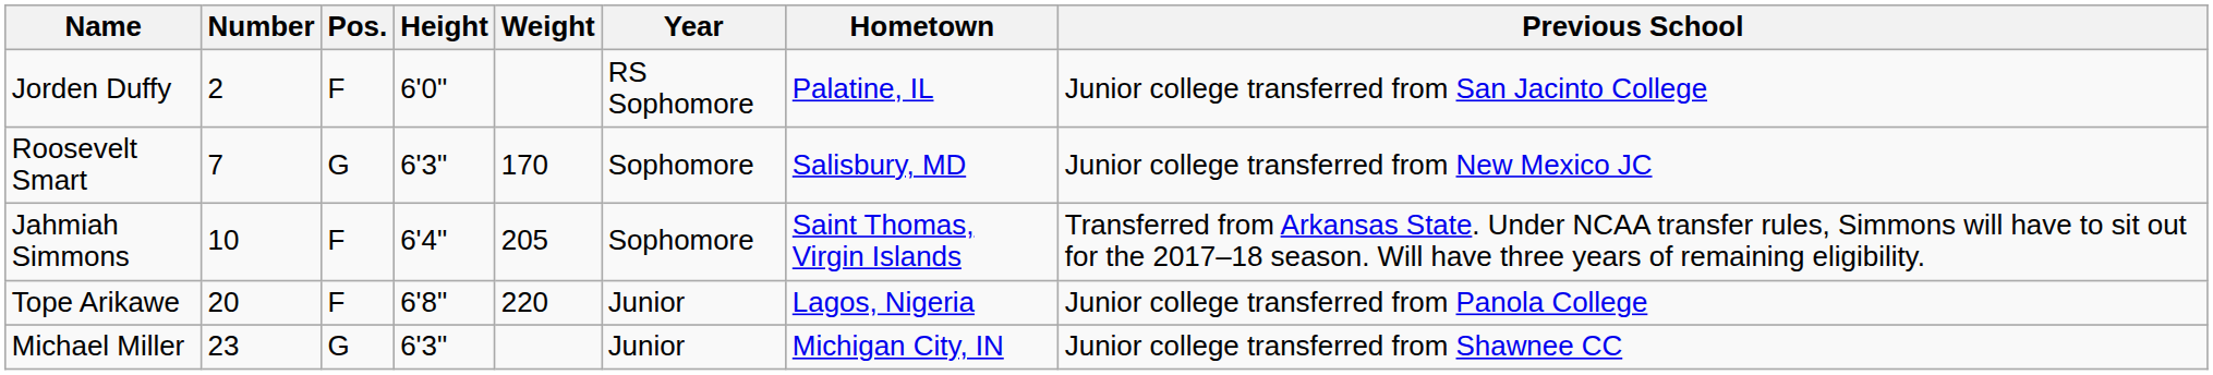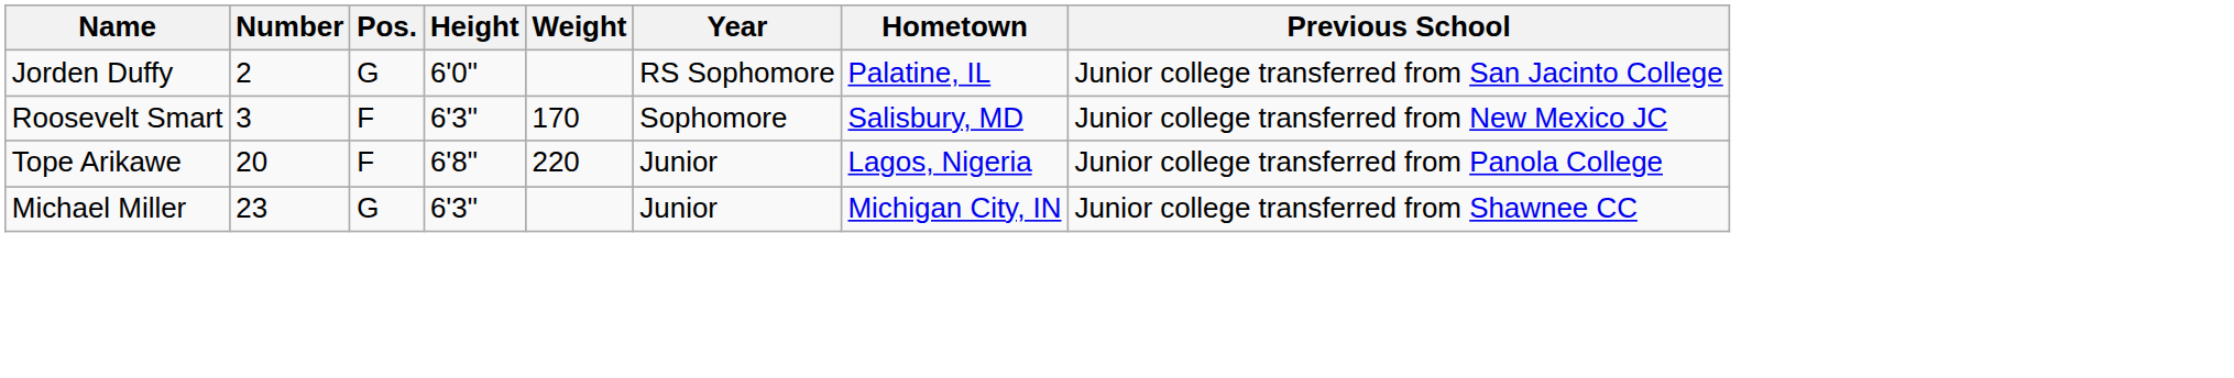 <table class="wikitable sortable" border="1">
 <tr>
 <th>Name</th>
 <th>Number</th>
 <th>Pos.</th>
 <th>Height</th>
 <th>Weight</th>
 <th>Year</th>
 <th>Hometown</th>
 <th class="unsortable">Previous School</th>
 </tr>
 <tr>
 <td>Jorden Duffy</td>
 <td>2</td>
-<td>F</td>
+<td>G</td>
 <td>6'0"</td>
 <td></td>
 <td>RS Sophomore</td>
 <td><a href='#'>Palatine, IL</a></td>
 <td>Junior college transferred from <a href='#'>San Jacinto College</a></td>
 </tr>
 <tr>
 <td>Roosevelt Smart</td>
-<td>7</td>
-<td>G</td>
+<td>3</td>
+<td>F</td>
 <td>6'3"</td>
 <td>170</td>
 <td>Sophomore</td>
 <td><a href='#'>Salisbury, MD</a></td>
 <td>Junior college transferred from <a href='#'>New Mexico JC</a></td>
-</tr>
-<tr>
-<td>Jahmiah Simmons</td>
-<td>10</td>
-<td>F</td>
-<td>6'4"</td>
-<td>205</td>
-<td>Sophomore</td>
-<td><a href='#'>Saint Thomas, Virgin Islands</a></td>
-<td>Transferred from <a href='#'>Arkansas State</a>. Under NCAA transfer rules, Simmons will have to sit out for the 2017–18 season. Will have three years of remaining eligibility.</td>
 </tr>
 <tr>
 <td>Tope Arikawe</td>
 <td>20</td>
 <td>F</td>
 <td>6'8"</td>
 <td>220</td>
 <td>Junior</td>
 <td><a href='#'>Lagos, Nigeria</a></td>
 <td>Junior college transferred from <a href='#'>Panola College</a></td>
 </tr>
 <tr>
 <td>Michael Miller</td>
 <td>23</td>
 <td>G</td>
 <td>6'3"</td>
 <td></td>
 <td>Junior</td>
 <td><a href='#'>Michigan City, IN</a></td>
 <td>Junior college transferred from <a href='#'>Shawnee CC</a></td>
 </tr>
 </table>
